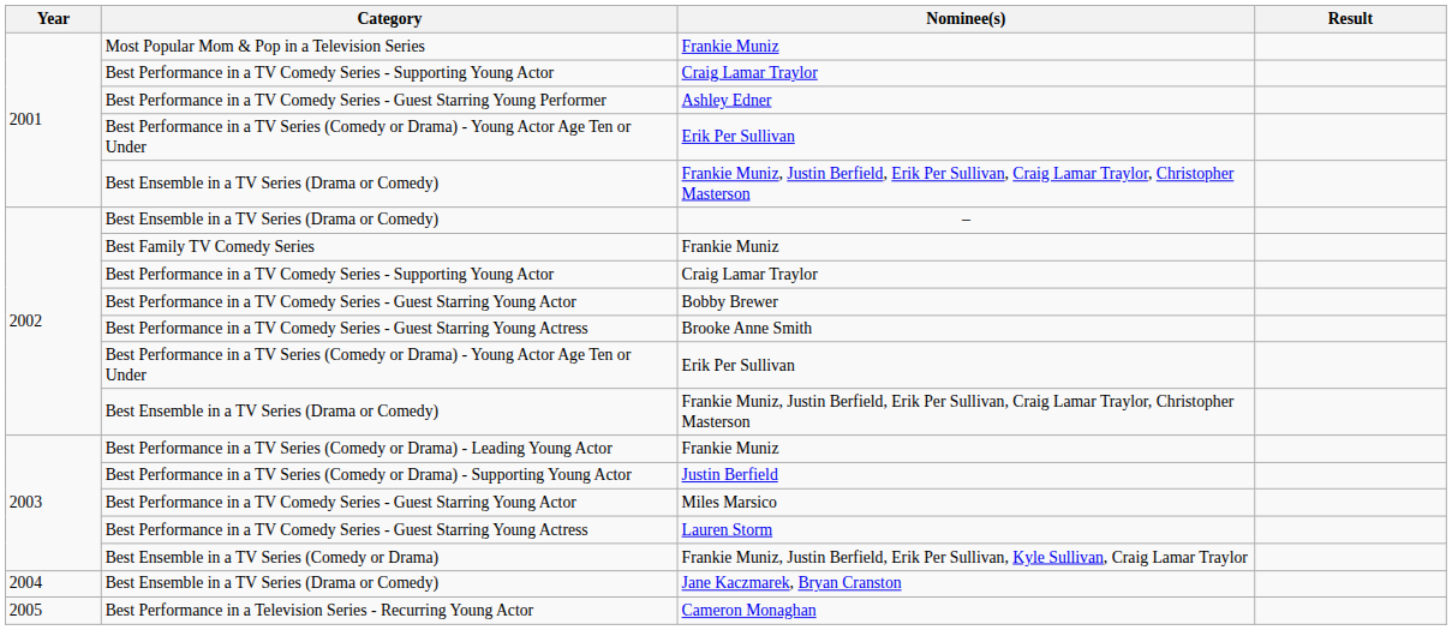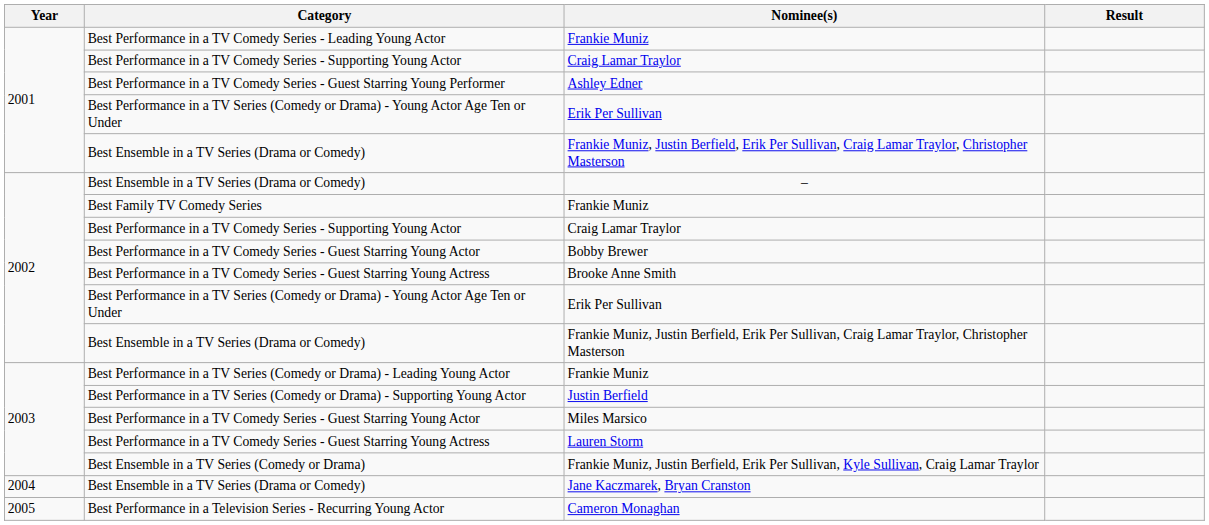 <table class="wikitable" style="font-size: 90%" width=100%>
 <tr>
 <th width="5%">Year</th>
 <th width="30%">Category</th>
 <th width="30%">Nominee(s)</th>
 <th width="10%">Result</th>
 </tr>
 <tr>
 <td rowspan="5">2001</td>
-<td>Most Popular Mom & Pop in a Television Series</td>
+<td>Best Performance in a TV Comedy Series - Leading Young Actor</td>
 <td><a href='#'>Frankie Muniz</a></td>
 <td></td>
 </tr>
 <tr>
 <td>Best Performance in a TV Comedy Series - Supporting Young Actor</td>
 <td><a href='#'>Craig Lamar Traylor</a></td>
 <td></td>
 </tr>
 <tr>
 <td>Best Performance in a TV Comedy Series - Guest Starring Young Performer</td>
 <td><a href='#'>Ashley Edner</a></td>
 <td></td>
 </tr>
 <tr>
 <td>Best Performance in a TV Series (Comedy or Drama) - Young Actor Age Ten or Under</td>
 <td><a href='#'>Erik Per Sullivan</a></td>
 <td></td>
 </tr>
 <tr>
 <td>Best Ensemble in a TV Series (Drama or Comedy)</td>
 <td><a href='#'>Frankie Muniz</a>, <a href='#'>Justin Berfield</a>, <a href='#'>Erik Per Sullivan</a>, <a href='#'>Craig Lamar Traylor</a>, <a href='#'>Christopher Masterson</a></td>
 <td></td>
 </tr>
 <tr>
 <td rowspan="7">2002</td>
 <td>Best Ensemble in a TV Series (Drama or Comedy)</td>
 <td align=center>–</td>
 <td></td>
 </tr>
 <tr>
 <td>Best Family TV Comedy Series</td>
 <td>Frankie Muniz</td>
 <td></td>
 </tr>
 <tr>
 <td>Best Performance in a TV Comedy Series - Supporting Young Actor</td>
 <td>Craig Lamar Traylor</td>
 <td></td>
 </tr>
 <tr>
 <td>Best Performance in a TV Comedy Series - Guest Starring Young Actor</td>
 <td>Bobby Brewer</td>
 <td></td>
 </tr>
 <tr>
 <td>Best Performance in a TV Comedy Series - Guest Starring Young Actress</td>
 <td>Brooke Anne Smith</td>
 <td></td>
 </tr>
 <tr>
 <td>Best Performance in a TV Series (Comedy or Drama) - Young Actor Age Ten or Under</td>
 <td>Erik Per Sullivan</td>
 <td></td>
 </tr>
 <tr>
 <td>Best Ensemble in a TV Series (Drama or Comedy)</td>
 <td>Frankie Muniz, Justin Berfield, Erik Per Sullivan, Craig Lamar Traylor, Christopher Masterson</td>
 <td></td>
 </tr>
 <tr>
 <td rowspan="5">2003</td>
 <td>Best Performance in a TV Series (Comedy or Drama) - Leading Young Actor</td>
 <td>Frankie Muniz</td>
 <td></td>
 </tr>
 <tr>
 <td>Best Performance in a TV Series (Comedy or Drama) - Supporting Young Actor</td>
 <td><a href='#'>Justin Berfield</a></td>
 <td></td>
 </tr>
 <tr>
 <td>Best Performance in a TV Comedy Series - Guest Starring Young Actor</td>
 <td>Miles Marsico</td>
 <td></td>
 </tr>
 <tr>
 <td>Best Performance in a TV Comedy Series - Guest Starring Young Actress</td>
 <td><a href='#'>Lauren Storm</a></td>
 <td></td>
 </tr>
 <tr>
 <td>Best Ensemble in a TV Series (Comedy or Drama)</td>
 <td>Frankie Muniz, Justin Berfield, Erik Per Sullivan, <a href='#'>Kyle Sullivan</a>, Craig Lamar Traylor</td>
 <td></td>
 </tr>
 <tr>
 <td>2004</td>
 <td>Best Ensemble in a TV Series (Drama or Comedy)</td>
 <td><a href='#'>Jane Kaczmarek</a>, <a href='#'>Bryan Cranston</a></td>
 <td></td>
 </tr>
 <tr>
 <td>2005</td>
 <td>Best Performance in a Television Series - Recurring Young Actor</td>
 <td><a href='#'>Cameron Monaghan</a></td>
 <td></td>
 </tr>
 </table>
